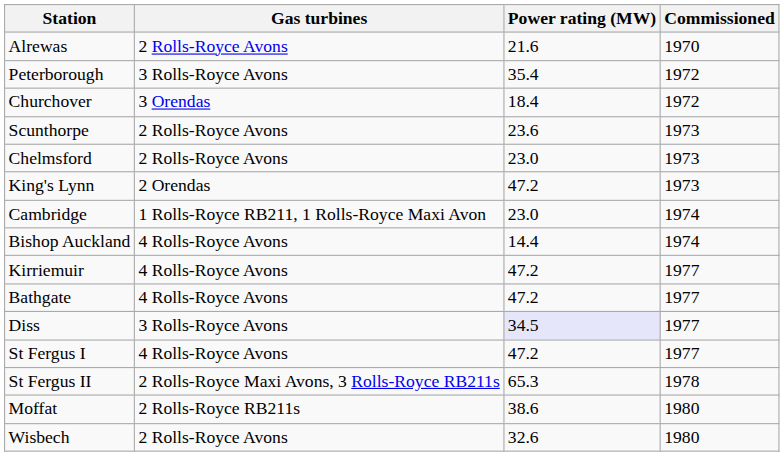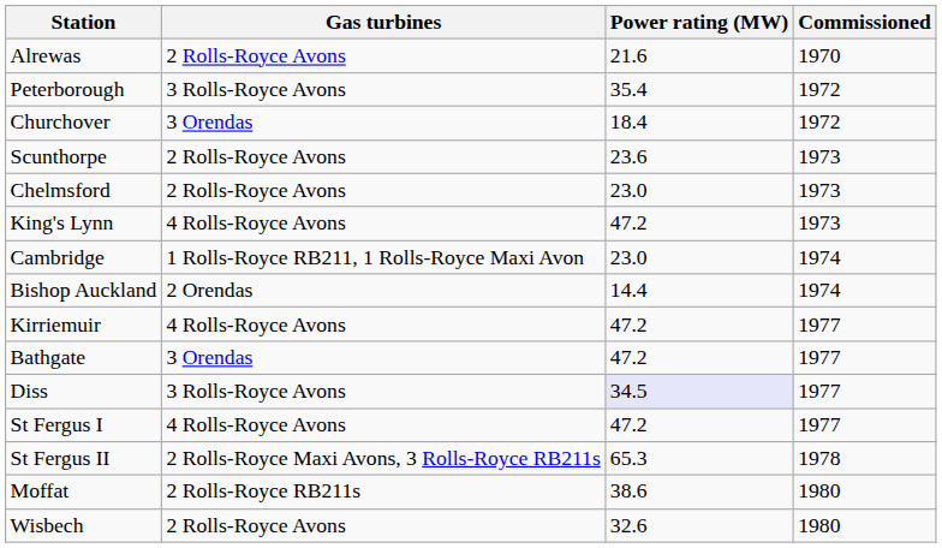 <table class="wikitable">
 <tr>
 <th>Station</th>
 <th>Gas turbines</th>
 <th>Power rating (MW)</th>
 <th>Commissioned</th>
 </tr>
 <tr>
 <td>Alrewas</td>
 <td>2 <a href='#'>Rolls-Royce Avons</a></td>
 <td>21.6</td>
 <td>1970</td>
 </tr>
 <tr>
 <td>Peterborough</td>
 <td>3 Rolls-Royce Avons</td>
 <td>35.4</td>
 <td>1972</td>
 </tr>
 <tr>
 <td>Churchover</td>
 <td>3 <a href='#'>Orendas</a></td>
 <td>18.4</td>
 <td>1972</td>
 </tr>
 <tr>
 <td>Scunthorpe</td>
 <td>2 Rolls-Royce Avons</td>
 <td>23.6</td>
 <td>1973</td>
 </tr>
 <tr>
 <td>Chelmsford</td>
 <td>2 Rolls-Royce Avons</td>
 <td>23.0</td>
 <td>1973</td>
 </tr>
 <tr>
 <td>King's Lynn</td>
-<td>2 Orendas</td>
+<td>4 Rolls-Royce Avons</td>
 <td>47.2</td>
 <td>1973</td>
 </tr>
 <tr>
 <td>Cambridge</td>
 <td>1 Rolls-Royce RB211, 1 Rolls-Royce Maxi Avon</td>
 <td>23.0</td>
 <td>1974</td>
 </tr>
 <tr>
 <td>Bishop Auckland</td>
-<td>4 Rolls-Royce Avons</td>
+<td>2 Orendas</td>
 <td>14.4</td>
 <td>1974</td>
 </tr>
 <tr>
 <td>Kirriemuir</td>
 <td>4 Rolls-Royce Avons</td>
 <td>47.2</td>
 <td>1977</td>
 </tr>
 <tr>
 <td>Bathgate</td>
-<td>4 Rolls-Royce Avons</td>
+<td>3 <a href='#'>Orendas</a></td>
 <td>47.2</td>
 <td>1977</td>
 </tr>
 <tr>
 <td>Diss</td>
 <td>3 Rolls-Royce Avons</td>
 <td style="background: lavender;">34.5</td>
 <td>1977</td>
 </tr>
 <tr>
 <td>St Fergus I</td>
 <td>4 Rolls-Royce Avons</td>
 <td>47.2</td>
 <td>1977</td>
 </tr>
 <tr>
 <td>St Fergus II</td>
 <td>2 Rolls-Royce Maxi Avons, 3 <a href='#'>Rolls-Royce RB211s</a></td>
 <td>65.3</td>
 <td>1978</td>
 </tr>
 <tr>
 <td>Moffat</td>
 <td>2 Rolls-Royce RB211s</td>
 <td>38.6</td>
 <td>1980</td>
 </tr>
 <tr>
 <td>Wisbech</td>
 <td>2 Rolls-Royce Avons</td>
 <td>32.6</td>
 <td>1980</td>
 </tr>
 </table>
